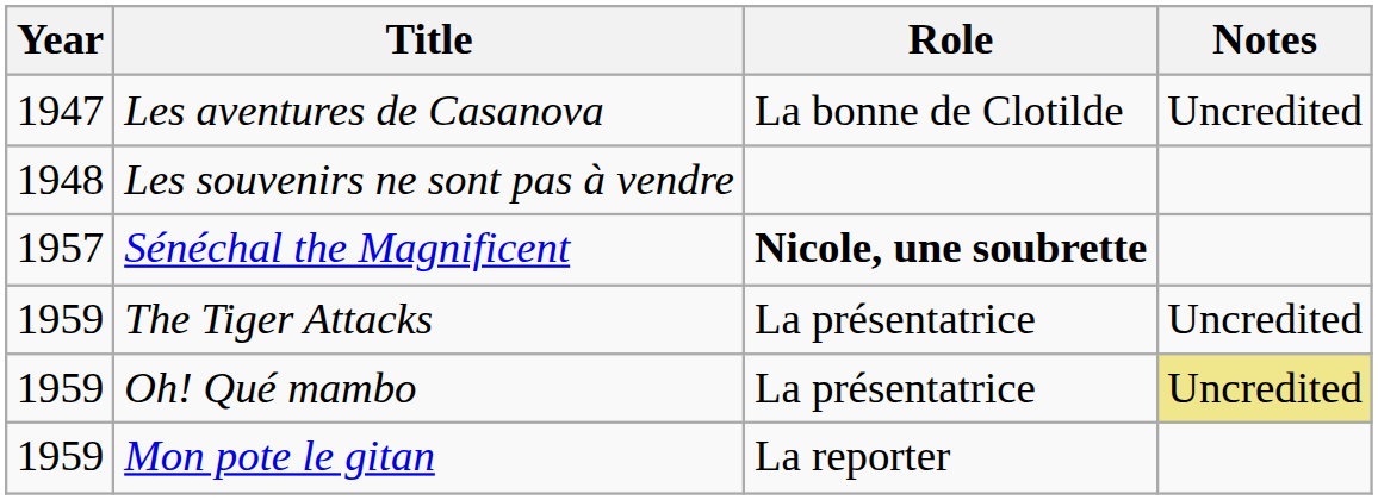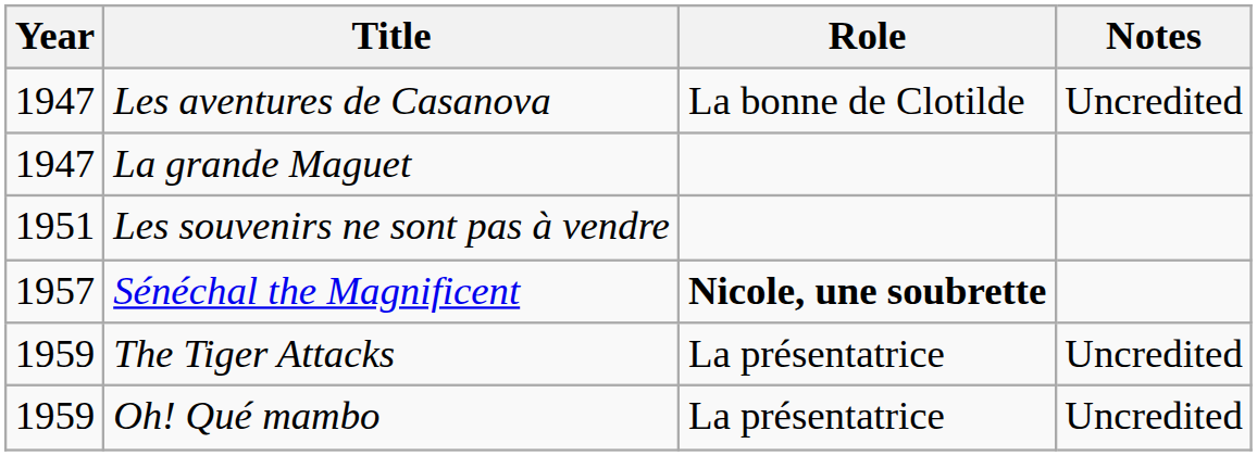 <table class="wikitable">
 <tr>
 <th>Year</th>
 <th>Title</th>
 <th>Role</th>
 <th>Notes</th>
 </tr>
 <tr>
 <td>1947</td>
 <td><em>Les aventures de Casanova</em></td>
 <td>La bonne de Clotilde</td>
 <td>Uncredited</td>
 </tr>
 <tr>
-<td>1948</td>
+<td>1947</td>
+<td><em>La grande Maguet</em></td>
+<td></td>
+<td></td>
+</tr>
+<tr>
+<td>1951</td>
 <td><em>Les souvenirs ne sont pas à vendre</em></td>
 <td></td>
 <td></td>
 </tr>
 <tr>
 <td>1957</td>
 <td><em><a href='#'>Sénéchal the Magnificent</a></em></td>
 <td><strong>Nicole, une soubrette</strong></td>
 <td></td>
 </tr>
 <tr>
 <td>1959</td>
 <td><em>The Tiger Attacks</em></td>
 <td>La présentatrice</td>
 <td>Uncredited</td>
 </tr>
 <tr>
 <td>1959</td>
 <td><em>Oh! Qué mambo</em></td>
 <td>La présentatrice</td>
-<td style="background: khaki;">Uncredited</td>
-</tr>
-<tr>
-<td>1959</td>
-<td><em><a href='#'>Mon pote le gitan</a></em></td>
-<td>La reporter</td>
-<td></td>
+<td>Uncredited</td>
 </tr>
 </table>
